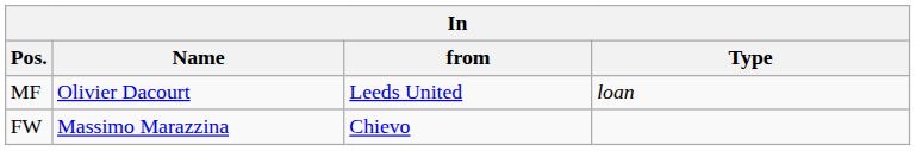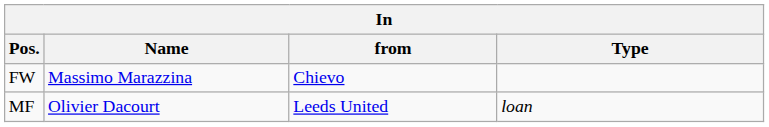 <table class="wikitable" style="font-size:90%; width:99%">
 <tr>
 <th colspan=4>In</th>
 </tr>
 <tr>
 <th width=3%>Pos.</th>
 <th width=33%>Name</th>
 <th width=28%>from</th>
 <th width=36%>Type</th>
 </tr>
 <tr>
+<td>FW</td>
+<td><a href='#'>Massimo Marazzina</a></td>
+<td><a href='#'>Chievo</a></td>
+<td></td>
+</tr>
+<tr>
 <td>MF</td>
 <td><a href='#'>Olivier Dacourt</a></td>
 <td><a href='#'>Leeds United</a></td>
 <td><em>loan</em></td>
 </tr>
-<tr>
-<td>FW</td>
-<td><a href='#'>Massimo Marazzina</a></td>
-<td><a href='#'>Chievo</a></td>
-<td></td>
-</tr>
 </table>
